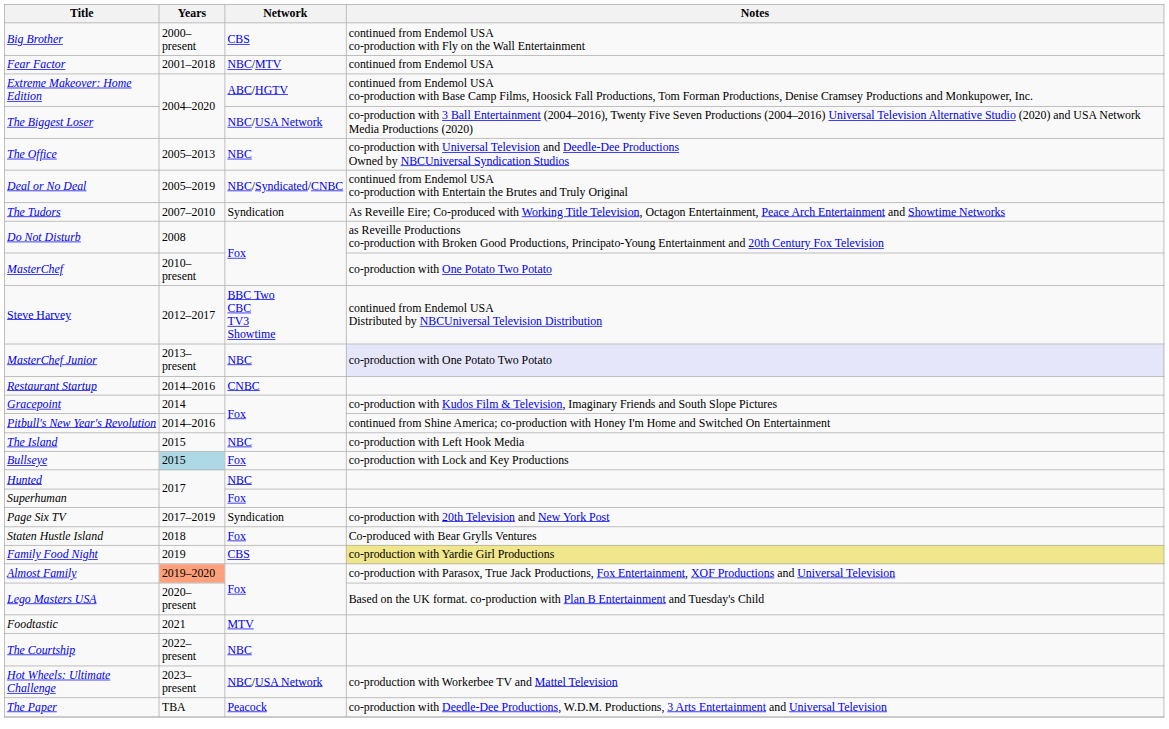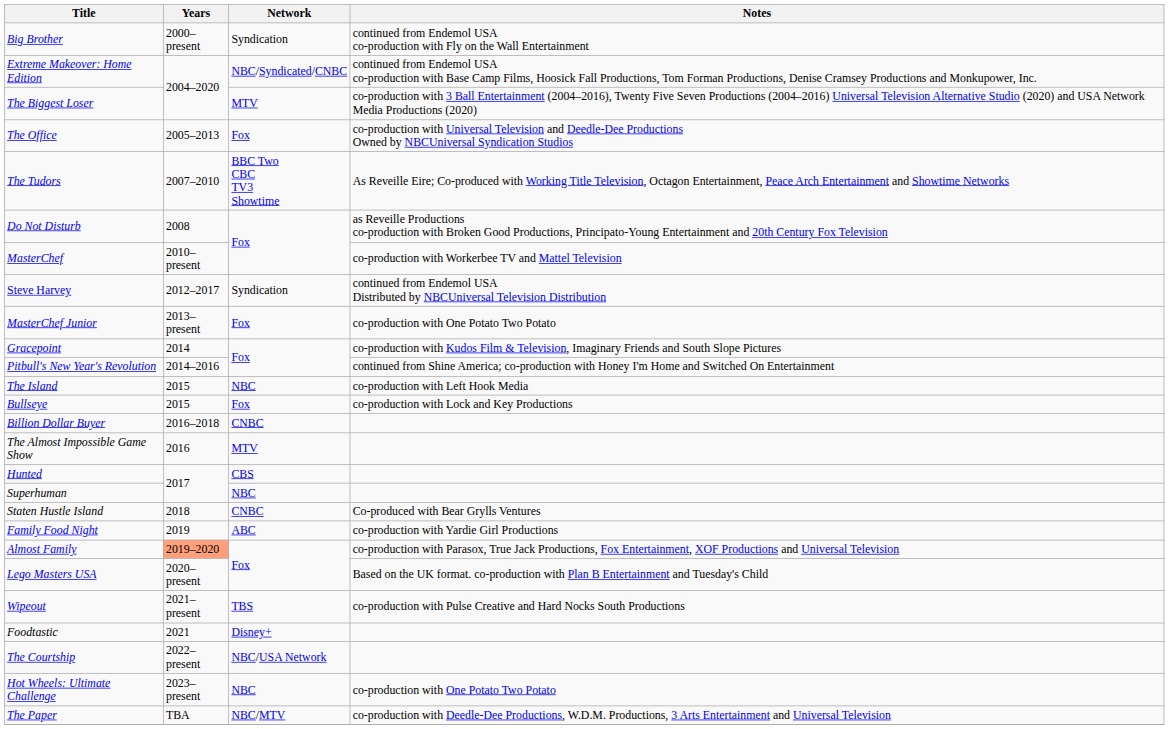 <table class="wikitable sortable">
 <tr>
 <th>Title</th>
 <th>Years</th>
 <th>Network</th>
 <th>Notes</th>
 </tr>
 <tr>
 <td><em><a href='#'>Big Brother</a></em></td>
 <td>2000–present</td>
-<td><a href='#'>CBS</a></td>
+<td>Syndication</td>
 <td>continued from Endemol USA<br>co-production with Fly on the Wall Entertainment</td>
-</tr>
-<tr>
-<td><em><a href='#'>Fear Factor</a></em></td>
-<td>2001–2018</td>
-<td><a href='#'>NBC</a>/<a href='#'>MTV</a></td>
-<td>continued from Endemol USA</td>
 </tr>
 <tr>
 <td><em><a href='#'>Extreme Makeover: Home Edition</a></em></td>
 <td rowspan="2">2004–2020</td>
-<td><a href='#'>ABC</a>/<a href='#'>HGTV</a></td>
+<td><a href='#'>NBC</a>/<a href='#'>Syndicated</a>/<a href='#'>CNBC</a></td>
 <td>continued from Endemol USA<br>co-production with Base Camp Films, Hoosick Fall Productions, Tom Forman Productions, Denise Cramsey Productions and Monkupower, Inc.</td>
 </tr>
 <tr>
 <td><em><a href='#'>The Biggest Loser</a></em></td>
-<td><a href='#'>NBC</a>/<a href='#'>USA Network</a></td>
+<td><a href='#'>MTV</a></td>
 <td>co-production with <a href='#'>3 Ball Entertainment</a> (2004–2016), Twenty Five Seven Productions (2004–2016) <a href='#'>Universal Television Alternative Studio</a> (2020) and USA Network Media Productions (2020)</td>
 </tr>
 <tr>
 <td><em><a href='#'>The Office</a></em></td>
 <td>2005–2013</td>
-<td><a href='#'>NBC</a></td>
+<td><a href='#'>Fox</a></td>
 <td>co-production with <a href='#'>Universal Television</a> and <a href='#'>Deedle-Dee Productions</a><br>Owned by <a href='#'>NBCUniversal Syndication Studios</a></td>
-</tr>
-<tr>
-<td><em><a href='#'>Deal or No Deal</a></em></td>
-<td>2005–2019</td>
-<td><a href='#'>NBC</a>/<a href='#'>Syndicated</a>/<a href='#'>CNBC</a></td>
-<td>continued from Endemol USA<br>co-production with Entertain the Brutes and Truly Original</td>
 </tr>
 <tr>
 <td><em><a href='#'>The Tudors</a></em></td>
 <td>2007–2010</td>
-<td>Syndication</td>
+<td><a href='#'>BBC Two</a><br><a href='#'>CBC</a><br><a href='#'>TV3</a><br><a href='#'>Showtime</a></td>
 <td>As Reveille Eire; Co-produced with <a href='#'>Working Title Television</a>, Octagon Entertainment, <a href='#'>Peace Arch Entertainment</a> and <a href='#'>Showtime Networks</a></td>
 </tr>
 <tr>
 <td><em><a href='#'>Do Not Disturb</a></em></td>
 <td>2008</td>
 <td rowspan="2"><a href='#'>Fox</a></td>
 <td>as Reveille Productions<br>co-production with Broken Good Productions, Principato-Young Entertainment and <a href='#'>20th Century Fox Television</a></td>
 </tr>
 <tr>
 <td><em><a href='#'>MasterChef</a></em></td>
 <td>2010–present</td>
-<td>co-production with <a href='#'>One Potato Two Potato</a></td>
+<td>co-production with Workerbee TV and <a href='#'>Mattel Television</a></td>
 </tr>
 <tr>
 <td><a href='#'>Steve Harvey</a></td>
 <td>2012–2017</td>
-<td><a href='#'>BBC Two</a><br><a href='#'>CBC</a><br><a href='#'>TV3</a><br><a href='#'>Showtime</a></td>
+<td>Syndication</td>
 <td>continued from Endemol USA<br>Distributed by <a href='#'>NBCUniversal Television Distribution</a></td>
 </tr>
 <tr>
 <td><em><a href='#'>MasterChef Junior</a></em></td>
 <td>2013–present</td>
-<td><a href='#'>NBC</a></td>
-<td style="background: lavender;">co-production with One Potato Two Potato</td>
-</tr>
-<tr>
-<td><em><a href='#'>Restaurant Startup</a></em></td>
-<td>2014–2016</td>
-<td><a href='#'>CNBC</a></td>
-<td></td>
+<td><a href='#'>Fox</a></td>
+<td>co-production with One Potato Two Potato</td>
 </tr>
 <tr>
 <td><em><a href='#'>Gracepoint</a></em></td>
 <td>2014</td>
 <td rowspan="2"><a href='#'>Fox</a></td>
 <td>co-production with <a href='#'>Kudos Film & Television</a>, Imaginary Friends and South Slope Pictures</td>
 </tr>
 <tr>
 <td><em><a href='#'>Pitbull's New Year's Revolution</a></em></td>
 <td>2014–2016</td>
 <td>continued from Shine America; co-production with Honey I'm Home and Switched On Entertainment</td>
 </tr>
 <tr>
 <td><em><a href='#'>The Island</a></em></td>
 <td>2015</td>
 <td><a href='#'>NBC</a></td>
 <td>co-production with Left Hook Media</td>
 </tr>
 <tr>
 <td><em><a href='#'>Bullseye</a></em></td>
-<td style="background: lightblue;">2015</td>
+<td>2015</td>
 <td><a href='#'>Fox</a></td>
 <td>co-production with Lock and Key Productions</td>
 </tr>
 <tr>
+<td><em><a href='#'>Billion Dollar Buyer</a></em></td>
+<td>2016–2018</td>
+<td><a href='#'>CNBC</a></td>
+<td></td>
+</tr>
+<tr>
+<td><em>The Almost Impossible Game Show</em></td>
+<td>2016</td>
+<td><a href='#'>MTV</a></td>
+<td></td>
+</tr>
+<tr>
 <td><em><a href='#'>Hunted</a></em></td>
 <td rowspan="2">2017</td>
+<td><a href='#'>CBS</a></td>
+<td></td>
+</tr>
+<tr>
+<td><em>Superhuman</em></td>
 <td><a href='#'>NBC</a></td>
 <td></td>
 </tr>
 <tr>
-<td><em>Superhuman</em></td>
-<td><a href='#'>Fox</a></td>
-<td></td>
-</tr>
-<tr>
-<td><em>Page Six TV</em></td>
-<td>2017–2019</td>
-<td>Syndication</td>
-<td>co-production with <a href='#'>20th Television</a> and <a href='#'>New York Post</a></td>
-</tr>
-<tr>
 <td><em>Staten Hustle Island</em></td>
 <td>2018</td>
-<td><a href='#'>Fox</a></td>
+<td><a href='#'>CNBC</a></td>
 <td>Co-produced with Bear Grylls Ventures</td>
 </tr>
 <tr>
 <td><em><a href='#'>Family Food Night</a></em></td>
 <td>2019</td>
-<td><a href='#'>CBS</a></td>
-<td style="background: khaki;">co-production with Yardie Girl Productions</td>
+<td><a href='#'>ABC</a></td>
+<td>co-production with Yardie Girl Productions</td>
 </tr>
 <tr>
 <td><em><a href='#'>Almost Family</a></em></td>
 <td style="background: lightsalmon;">2019–2020</td>
 <td rowspan="2"><a href='#'>Fox</a></td>
 <td>co-production with Parasox, True Jack Productions, <a href='#'>Fox Entertainment</a>, <a href='#'>XOF Productions</a> and <a href='#'>Universal Television</a></td>
 </tr>
 <tr>
 <td><em><a href='#'>Lego Masters USA</a></em></td>
 <td>2020–present</td>
 <td>Based on the UK format. co-production with <a href='#'>Plan B Entertainment</a> and Tuesday's Child</td>
 </tr>
 <tr>
+<td><em><a href='#'>Wipeout</a></em></td>
+<td>2021–present</td>
+<td><a href='#'>TBS</a></td>
+<td>co-production with Pulse Creative and Hard Nocks South Productions</td>
+</tr>
+<tr>
 <td><em>Foodtastic</em></td>
 <td>2021</td>
-<td><a href='#'>MTV</a></td>
+<td><a href='#'>Disney+</a></td>
 <td></td>
 </tr>
 <tr>
 <td><em><a href='#'>The Courtship</a></em></td>
 <td>2022–present</td>
-<td><a href='#'>NBC</a></td>
+<td><a href='#'>NBC</a>/<a href='#'>USA Network</a></td>
 <td></td>
 </tr>
 <tr>
 <td><em><a href='#'>Hot Wheels: Ultimate Challenge</a></em></td>
 <td>2023–present</td>
-<td><a href='#'>NBC</a>/<a href='#'>USA Network</a></td>
-<td>co-production with Workerbee TV and <a href='#'>Mattel Television</a></td>
+<td><a href='#'>NBC</a></td>
+<td>co-production with <a href='#'>One Potato Two Potato</a></td>
 </tr>
 <tr>
 <td><em><a href='#'>The Paper</a></em></td>
 <td>TBA</td>
-<td><a href='#'>Peacock</a></td>
+<td><a href='#'>NBC</a>/<a href='#'>MTV</a></td>
 <td>co-production with <a href='#'>Deedle-Dee Productions</a>, W.D.M. Productions, <a href='#'>3 Arts Entertainment</a> and <a href='#'>Universal Television</a></td>
 </tr>
 <tr>
 </tr>
 </table>
